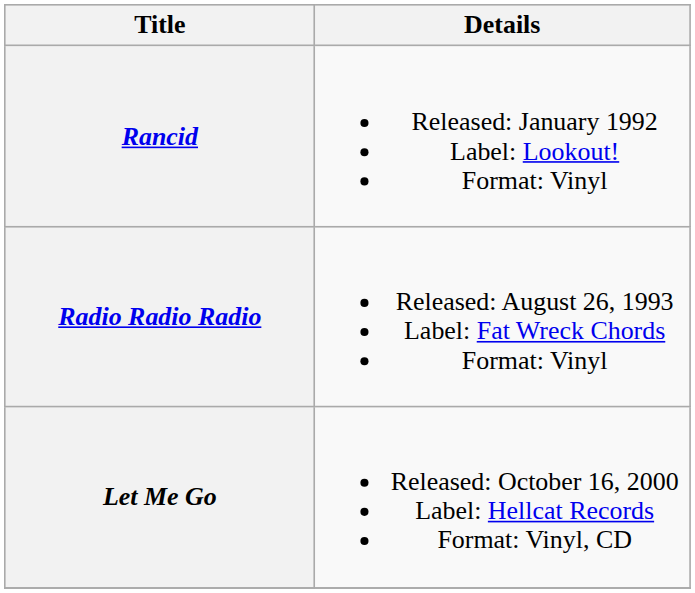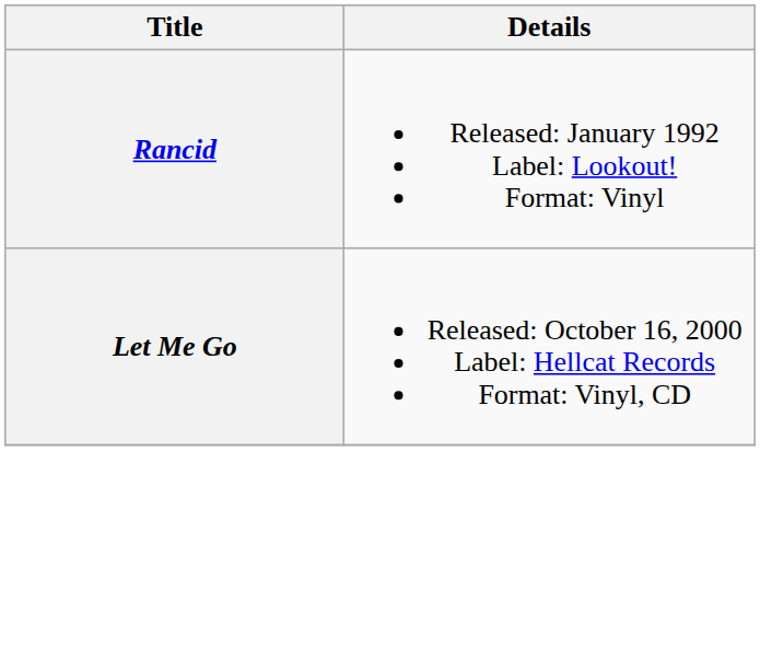 <table class="wikitable plainrowheaders" style="text-align:center;">
 <tr>
 <th scope="col" style="width:11.5em;">Title</th>
 <th scope="col" style="width:14em;">Details</th>
 </tr>
 <tr>
 <th scope="row"><em><a href='#'>Rancid</a></em></th>
 <td><br><ul><li>Released: January 1992</li><li>Label: <a href='#'>Lookout!</a></li><li>Format: Vinyl</li></ul></td>
 </tr>
 <tr>
-<th scope="row"><em><a href='#'>Radio Radio Radio</a></em></th>
-<td><br><ul><li>Released: August 26, 1993</li><li>Label: <a href='#'>Fat Wreck Chords</a></li><li>Format: Vinyl</li></ul></td>
-</tr>
-<tr>
 <th scope="row"><em>Let Me Go</em></th>
 <td><br><ul><li>Released: October 16, 2000</li><li>Label: <a href='#'>Hellcat Records</a></li><li>Format: Vinyl, CD</li></ul></td>
 </tr>
 <tr>
 </tr>
 </table>
